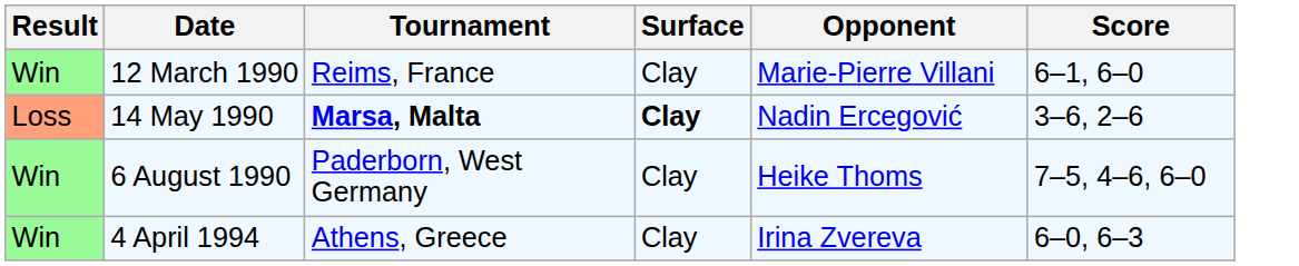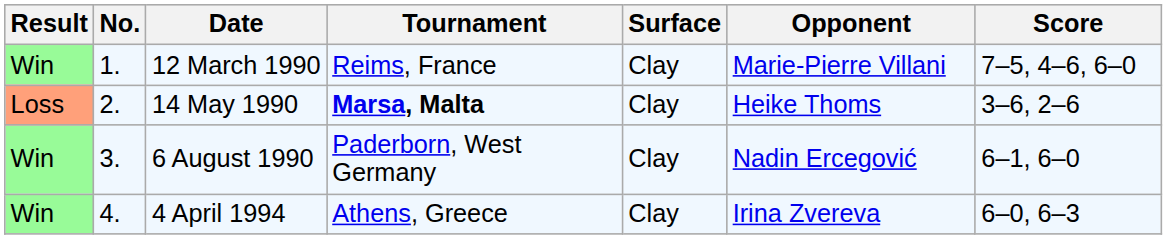 <table class="sortable wikitable">
 <tr>
 <th>Result</th>
+<th>No.</th>
 <th>Date</th>
 <th width=180>Tournament</th>
 <th width=55>Surface</th>
 <th width=150>Opponent</th>
 <th width=110>Score</th>
 </tr>
 <tr style="background:#f0f8ff;">
 <td style="background:#98fb98;">Win</td>
+<td>1.</td>
 <td>12 March 1990</td>
 <td><a href='#'>Reims</a>, France</td>
 <td>Clay</td>
 <td> <a href='#'>Marie-Pierre Villani</a></td>
-<td>6–1, 6–0</td>
+<td>7–5, 4–6, 6–0</td>
 </tr>
 <tr bgcolor="#f0f8ff">
 <td style="background:#ffa07a;">Loss</td>
+<td>2.</td>
 <td>14 May 1990</td>
 <td><strong><a href='#'>Marsa</a>, Malta</strong></td>
-<td><strong>Clay</strong></td>
-<td> <a href='#'>Nadin Ercegović</a></td>
+<td>Clay</td>
+<td> <a href='#'>Heike Thoms</a></td>
 <td>3–6, 2–6</td>
 </tr>
 <tr style="background:#f0f8ff;">
 <td style="background:#98fb98;">Win</td>
+<td>3.</td>
 <td>6 August 1990</td>
 <td><a href='#'>Paderborn</a>, West Germany</td>
 <td>Clay</td>
-<td> <a href='#'>Heike Thoms</a></td>
-<td>7–5, 4–6, 6–0</td>
+<td> <a href='#'>Nadin Ercegović</a></td>
+<td>6–1, 6–0</td>
 </tr>
 <tr style="background:#f0f8ff;">
 <td style="background:#98fb98;">Win</td>
+<td>4.</td>
 <td>4 April 1994</td>
 <td><a href='#'>Athens</a>, Greece</td>
 <td>Clay</td>
 <td> <a href='#'>Irina Zvereva</a></td>
 <td>6–0, 6–3</td>
 </tr>
 </table>
